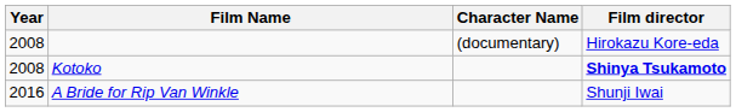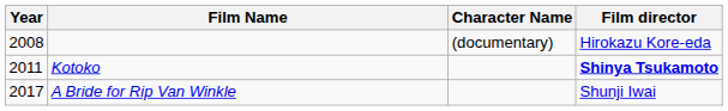 <table class="wikitable">
 <tr>
 <th>Year</th>
 <th style="width:400px;">Film Name</th>
 <th>Character Name</th>
 <th>Film director</th>
 </tr>
 <tr>
 <td>2008</td>
 <td align=left></td>
 <td>(documentary)</td>
 <td><a href='#'>Hirokazu Kore-eda</a></td>
 </tr>
 <tr>
-<td>2008</td>
+<td>2011</td>
 <td align=left><em><a href='#'>Kotoko</a></em></td>
 <td></td>
 <td><strong><a href='#'>Shinya Tsukamoto</a></strong></td>
 </tr>
 <tr>
-<td>2016</td>
+<td>2017</td>
 <td align=left><em><a href='#'>A Bride for Rip Van Winkle</a></em></td>
 <td></td>
 <td><a href='#'>Shunji Iwai</a></td>
 </tr>
 </table>
